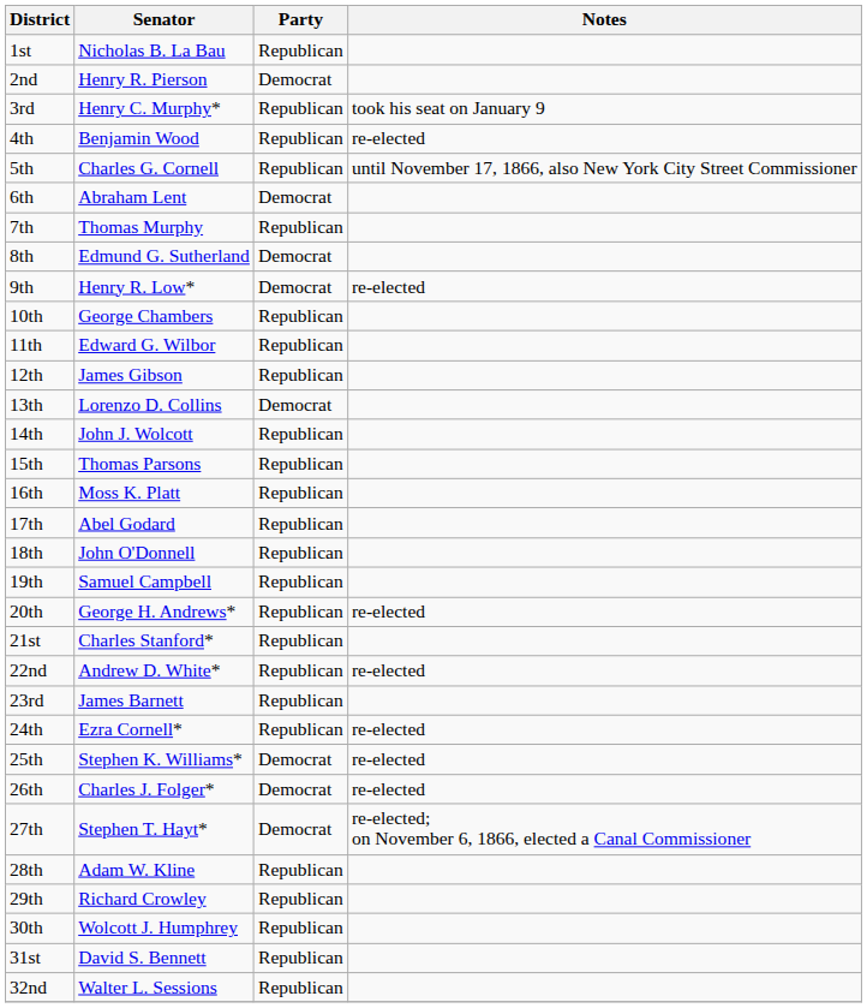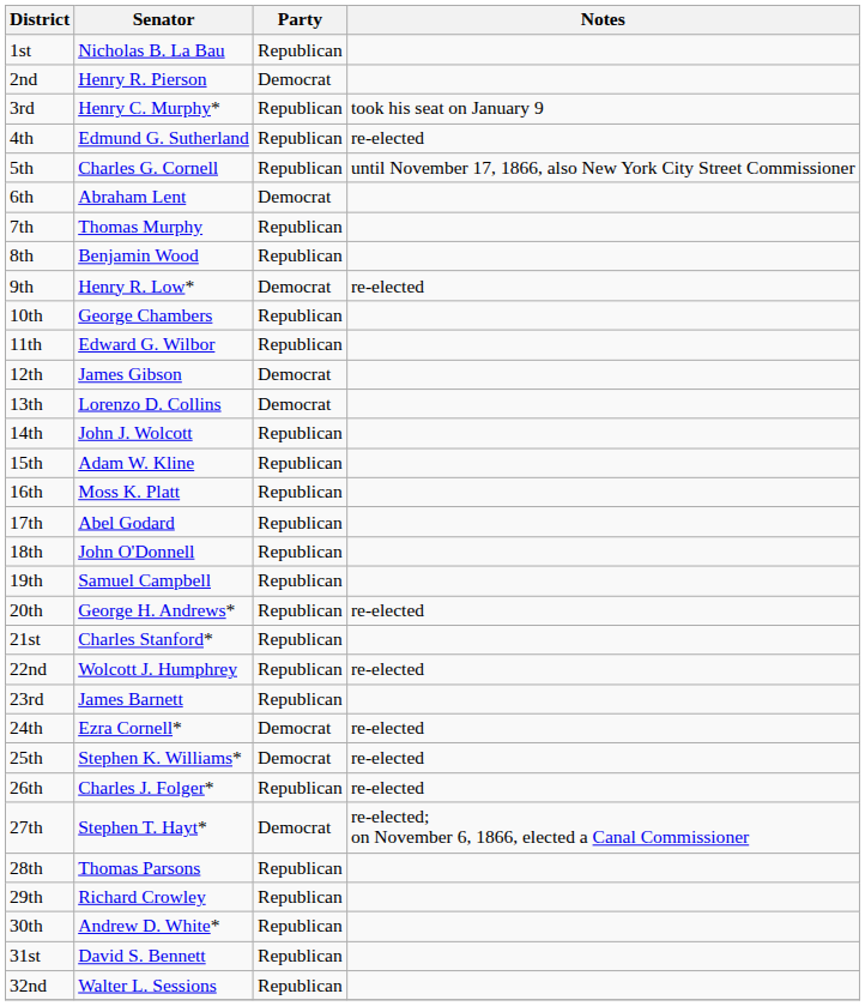 <table class=wikitable>
 <tr>
 <th>District</th>
 <th>Senator</th>
 <th>Party</th>
 <th>Notes</th>
 </tr>
 <tr>
 <td>1st</td>
 <td><a href='#'>Nicholas B. La Bau</a></td>
 <td>Republican</td>
 <td></td>
 </tr>
 <tr>
 <td>2nd</td>
 <td><a href='#'>Henry R. Pierson</a></td>
 <td>Democrat</td>
 <td></td>
 </tr>
 <tr>
 <td>3rd</td>
 <td><a href='#'>Henry C. Murphy</a>*</td>
 <td>Republican</td>
 <td>took his seat on January 9</td>
 </tr>
 <tr>
 <td>4th</td>
-<td><a href='#'>Benjamin Wood</a></td>
+<td><a href='#'>Edmund G. Sutherland</a></td>
 <td>Republican</td>
 <td>re-elected</td>
 </tr>
 <tr>
 <td>5th</td>
 <td><a href='#'>Charles G. Cornell</a></td>
 <td>Republican</td>
 <td>until November 17, 1866, also New York City Street Commissioner</td>
 </tr>
 <tr>
 <td>6th</td>
 <td><a href='#'>Abraham Lent</a></td>
 <td>Democrat</td>
 <td></td>
 </tr>
 <tr>
 <td>7th</td>
 <td><a href='#'>Thomas Murphy</a></td>
 <td>Republican</td>
 <td></td>
 </tr>
 <tr>
 <td>8th</td>
-<td><a href='#'>Edmund G. Sutherland</a></td>
-<td>Democrat</td>
+<td><a href='#'>Benjamin Wood</a></td>
+<td>Republican</td>
 <td></td>
 </tr>
 <tr>
 <td>9th</td>
 <td><a href='#'>Henry R. Low</a>*</td>
 <td>Democrat</td>
 <td>re-elected</td>
 </tr>
 <tr>
 <td>10th</td>
 <td><a href='#'>George Chambers</a></td>
 <td>Republican</td>
 <td></td>
 </tr>
 <tr>
 <td>11th</td>
 <td><a href='#'>Edward G. Wilbor</a></td>
 <td>Republican</td>
 <td></td>
 </tr>
 <tr>
 <td>12th</td>
 <td><a href='#'>James Gibson</a></td>
-<td>Republican</td>
+<td>Democrat</td>
 <td></td>
 </tr>
 <tr>
 <td>13th</td>
 <td><a href='#'>Lorenzo D. Collins</a></td>
 <td>Democrat</td>
 <td></td>
 </tr>
 <tr>
 <td>14th</td>
 <td><a href='#'>John J. Wolcott</a></td>
 <td>Republican</td>
 <td></td>
 </tr>
 <tr>
 <td>15th</td>
-<td><a href='#'>Thomas Parsons</a></td>
+<td><a href='#'>Adam W. Kline</a></td>
 <td>Republican</td>
 <td></td>
 </tr>
 <tr>
 <td>16th</td>
 <td><a href='#'>Moss K. Platt</a></td>
 <td>Republican</td>
 <td></td>
 </tr>
 <tr>
 <td>17th</td>
 <td><a href='#'>Abel Godard</a></td>
 <td>Republican</td>
 <td></td>
 </tr>
 <tr>
 <td>18th</td>
 <td><a href='#'>John O'Donnell</a></td>
 <td>Republican</td>
 <td></td>
 </tr>
 <tr>
 <td>19th</td>
 <td><a href='#'>Samuel Campbell</a></td>
 <td>Republican</td>
 <td></td>
 </tr>
 <tr>
 <td>20th</td>
 <td><a href='#'>George H. Andrews</a>*</td>
 <td>Republican</td>
 <td>re-elected</td>
 </tr>
 <tr>
 <td>21st</td>
 <td><a href='#'>Charles Stanford</a>*</td>
 <td>Republican</td>
 <td></td>
 </tr>
 <tr>
 <td>22nd</td>
-<td><a href='#'>Andrew D. White</a>*</td>
+<td><a href='#'>Wolcott J. Humphrey</a></td>
 <td>Republican</td>
 <td>re-elected</td>
 </tr>
 <tr>
 <td>23rd</td>
 <td><a href='#'>James Barnett</a></td>
 <td>Republican</td>
 <td></td>
 </tr>
 <tr>
 <td>24th</td>
 <td><a href='#'>Ezra Cornell</a>*</td>
-<td>Republican</td>
+<td>Democrat</td>
 <td>re-elected</td>
 </tr>
 <tr>
 <td>25th</td>
 <td><a href='#'>Stephen K. Williams</a>*</td>
 <td>Democrat</td>
 <td>re-elected</td>
 </tr>
 <tr>
 <td>26th</td>
 <td><a href='#'>Charles J. Folger</a>*</td>
-<td>Democrat</td>
+<td>Republican</td>
 <td>re-elected</td>
 </tr>
 <tr>
 <td>27th</td>
 <td><a href='#'>Stephen T. Hayt</a>*</td>
 <td>Democrat</td>
 <td>re-elected; <br>on November 6, 1866, elected a <a href='#'>Canal Commissioner</a></td>
 </tr>
 <tr>
 <td>28th</td>
-<td><a href='#'>Adam W. Kline</a></td>
+<td><a href='#'>Thomas Parsons</a></td>
 <td>Republican</td>
 <td></td>
 </tr>
 <tr>
 <td>29th</td>
 <td><a href='#'>Richard Crowley</a></td>
 <td>Republican</td>
 <td></td>
 </tr>
 <tr>
 <td>30th</td>
-<td><a href='#'>Wolcott J. Humphrey</a></td>
+<td><a href='#'>Andrew D. White</a>*</td>
 <td>Republican</td>
 <td></td>
 </tr>
 <tr>
 <td>31st</td>
 <td><a href='#'>David S. Bennett</a></td>
 <td>Republican</td>
 <td></td>
 </tr>
 <tr>
 <td>32nd</td>
 <td><a href='#'>Walter L. Sessions</a></td>
 <td>Republican</td>
 <td></td>
 </tr>
 <tr>
 </tr>
 </table>
